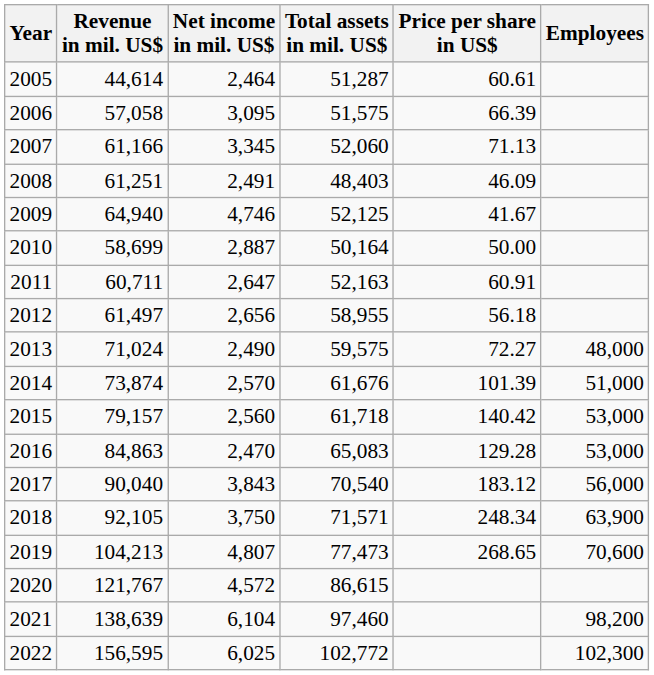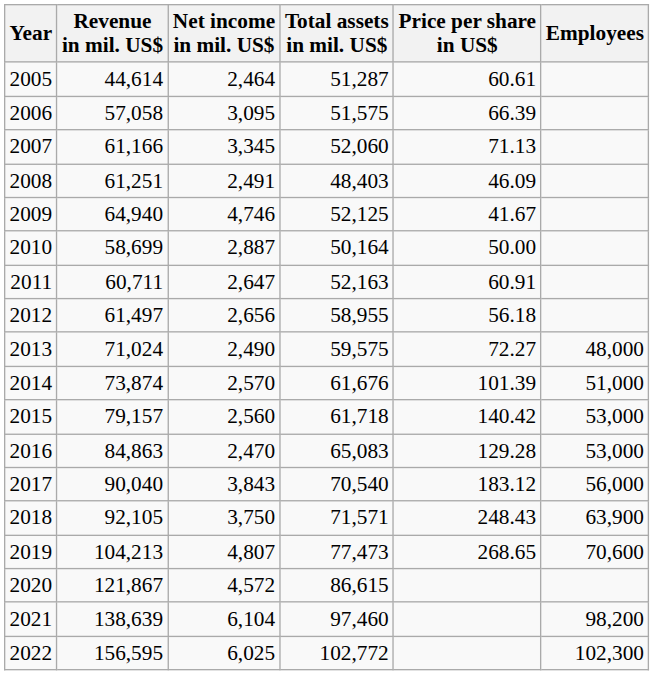 <table class="wikitable float-left" style="text-align: right;">
 <tr>
 <th>Year</th>
 <th>Revenue<br>in mil. US$</th>
 <th>Net income<br>in mil. US$</th>
 <th>Total assets<br>in mil. US$</th>
 <th>Price per share<br>in US$</th>
 <th>Employees</th>
 </tr>
 <tr>
 <td>2005</td>
 <td>44,614</td>
 <td>2,464</td>
 <td>51,287</td>
 <td>60.61</td>
 <td></td>
 </tr>
 <tr>
 <td>2006</td>
 <td>57,058</td>
 <td>3,095</td>
 <td>51,575</td>
 <td>66.39</td>
 <td></td>
 </tr>
 <tr>
 <td>2007</td>
 <td>61,166</td>
 <td>3,345</td>
 <td>52,060</td>
 <td>71.13</td>
 <td></td>
 </tr>
 <tr>
 <td>2008</td>
 <td>61,251</td>
 <td>2,491</td>
 <td>48,403</td>
 <td>46.09</td>
 <td></td>
 </tr>
 <tr>
 <td>2009</td>
 <td>64,940</td>
 <td>4,746</td>
 <td>52,125</td>
 <td>41.67</td>
 <td></td>
 </tr>
 <tr>
 <td>2010</td>
 <td>58,699</td>
 <td>2,887</td>
 <td>50,164</td>
 <td>50.00</td>
 <td></td>
 </tr>
 <tr>
 <td>2011</td>
 <td>60,711</td>
 <td>2,647</td>
 <td>52,163</td>
 <td>60.91</td>
 <td></td>
 </tr>
 <tr>
 <td>2012</td>
 <td>61,497</td>
 <td>2,656</td>
 <td>58,955</td>
 <td>56.18</td>
 <td></td>
 </tr>
 <tr>
 <td>2013</td>
 <td>71,024</td>
 <td>2,490</td>
 <td>59,575</td>
 <td>72.27</td>
 <td>48,000</td>
 </tr>
 <tr>
 <td>2014</td>
 <td>73,874</td>
 <td>2,570</td>
 <td>61,676</td>
 <td>101.39</td>
 <td>51,000</td>
 </tr>
 <tr>
 <td>2015</td>
 <td>79,157</td>
 <td>2,560</td>
 <td>61,718</td>
 <td>140.42</td>
 <td>53,000</td>
 </tr>
 <tr>
 <td>2016</td>
 <td>84,863</td>
 <td>2,470</td>
 <td>65,083</td>
 <td>129.28</td>
 <td>53,000</td>
 </tr>
 <tr>
 <td>2017</td>
 <td>90,040</td>
 <td>3,843</td>
 <td>70,540</td>
 <td>183.12</td>
 <td>56,000</td>
 </tr>
 <tr>
 <td>2018</td>
 <td>92,105</td>
 <td>3,750</td>
 <td>71,571</td>
-<td>248.34</td>
+<td>248.43</td>
 <td>63,900</td>
 </tr>
 <tr>
 <td>2019</td>
 <td>104,213</td>
 <td>4,807</td>
 <td>77,473</td>
 <td>268.65</td>
 <td>70,600</td>
 </tr>
 <tr>
 <td>2020</td>
-<td>121,767</td>
+<td>121,867</td>
 <td>4,572</td>
 <td>86,615</td>
 <td></td>
 <td></td>
 </tr>
 <tr>
 <td>2021</td>
 <td>138,639</td>
 <td>6,104</td>
 <td>97,460</td>
 <td></td>
 <td>98,200</td>
 </tr>
 <tr>
 <td>2022</td>
 <td>156,595</td>
 <td>6,025</td>
 <td>102,772</td>
 <td></td>
 <td>102,300</td>
 </tr>
 </table>
